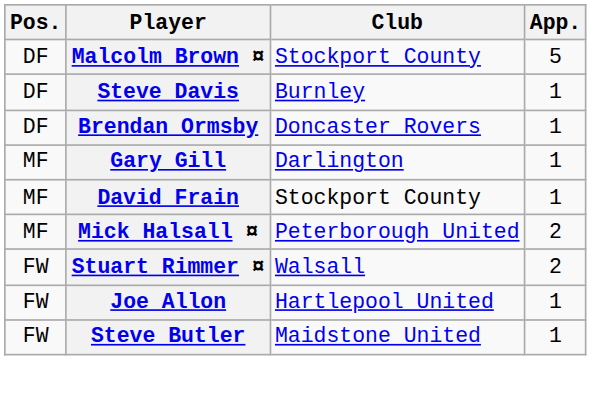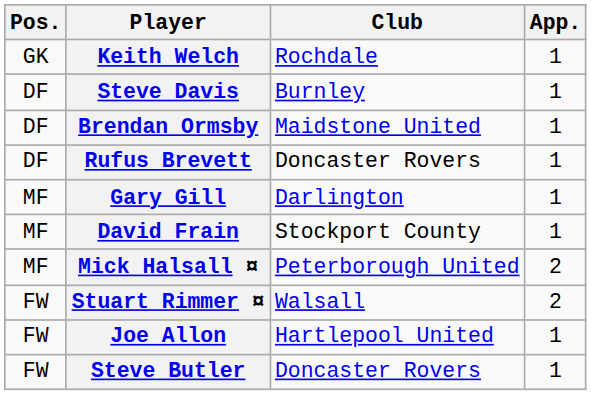 <table class="wikitable plainrowheaders" style="text-align: left">
 <tr>
 <th scope=col>Pos.</th>
 <th scope=col>Player</th>
 <th scope=col>Club</th>
 <th scope=col>App.</th>
 </tr>
 <tr>
-<td style=text-align:center>DF</td>
-<th scope=row><a href='#'>Malcolm Brown</a> ¤</th>
-<td><a href='#'>Stockport County</a></td>
-<td style=text-align:center>5</td>
+<td style=text-align:center>GK</td>
+<th scope=row><a href='#'>Keith Welch</a></th>
+<td><a href='#'>Rochdale</a></td>
+<td style=text-align:center>1</td>
 </tr>
 <tr>
 <td style=text-align:center>DF</td>
 <th scope=row><a href='#'>Steve Davis</a></th>
 <td><a href='#'>Burnley</a></td>
 <td style=text-align:center>1</td>
 </tr>
 <tr>
 <td style=text-align:center>DF</td>
 <th scope=row><a href='#'>Brendan Ormsby</a></th>
-<td><a href='#'>Doncaster Rovers</a></td>
+<td><a href='#'>Maidstone United</a></td>
+<td style=text-align:center>1</td>
+</tr>
+<tr>
+<td style=text-align:center>DF</td>
+<th scope=row><a href='#'>Rufus Brevett</a></th>
+<td>Doncaster Rovers</td>
 <td style=text-align:center>1</td>
 </tr>
 <tr>
 <td style=text-align:center>MF</td>
 <th scope=row><a href='#'>Gary Gill</a></th>
 <td><a href='#'>Darlington</a></td>
 <td style=text-align:center>1</td>
 </tr>
 <tr>
 <td style=text-align:center>MF</td>
 <th scope=row><a href='#'>David Frain</a></th>
 <td>Stockport County</td>
 <td style=text-align:center>1</td>
 </tr>
 <tr>
 <td style=text-align:center>MF</td>
 <th scope=row><a href='#'>Mick Halsall</a> ¤</th>
 <td><a href='#'>Peterborough United</a></td>
 <td style=text-align:center>2</td>
 </tr>
 <tr>
 <td style=text-align:center>FW</td>
 <th scope=row><a href='#'>Stuart Rimmer</a> ¤</th>
 <td><a href='#'>Walsall</a></td>
 <td style=text-align:center>2</td>
 </tr>
 <tr>
 <td style=text-align:center>FW</td>
 <th scope=row><a href='#'>Joe Allon</a></th>
 <td><a href='#'>Hartlepool United</a></td>
 <td style=text-align:center>1</td>
 </tr>
 <tr>
 <td style=text-align:center>FW</td>
 <th scope=row><a href='#'>Steve Butler</a></th>
-<td><a href='#'>Maidstone United</a></td>
+<td><a href='#'>Doncaster Rovers</a></td>
 <td style=text-align:center>1</td>
 </tr>
 </table>
